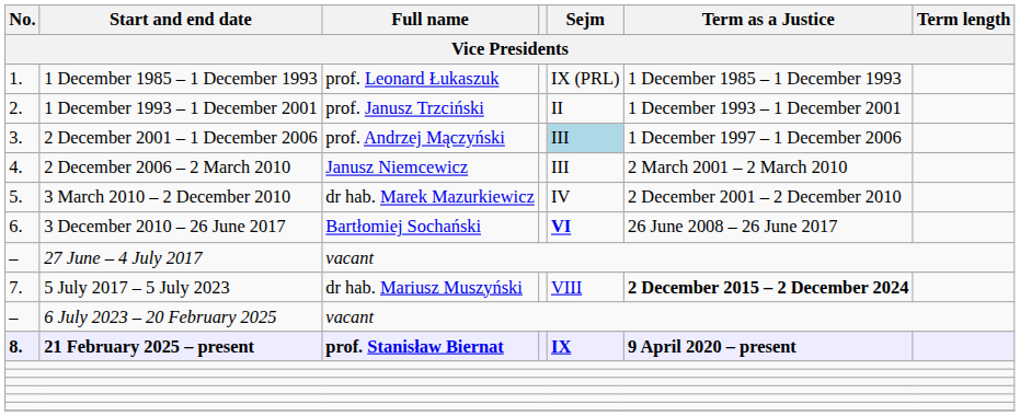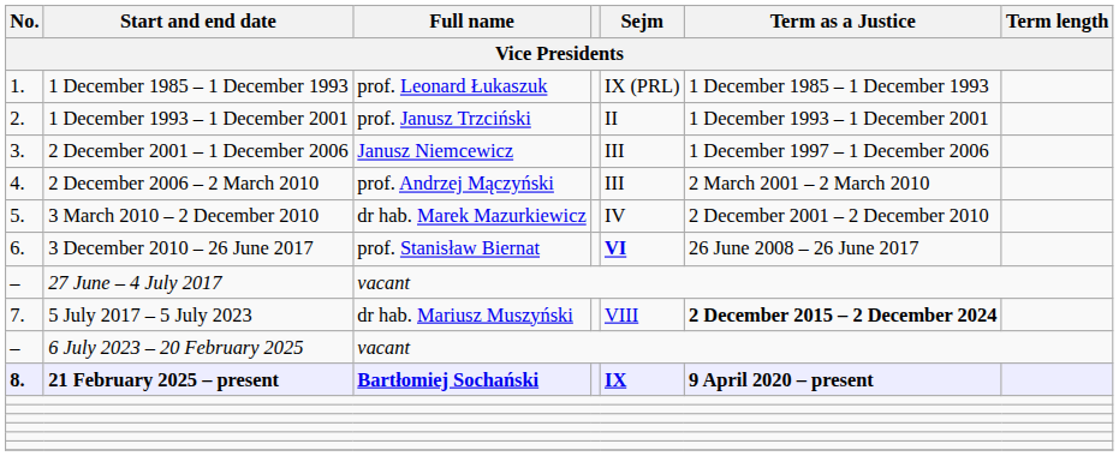 <table class="wikitable" style="font-size:95%;">
 <tr>
 <th>No.</th>
 <th>Start and end date</th>
 <th>Full name</th>
 <th></th>
 <th>Sejm</th>
 <th>Term as a Justice</th>
 <th>Term length</th>
 </tr>
 <tr>
 <th colspan="7">Vice Presidents</th>
 </tr>
 <tr>
 <td>1.</td>
 <td>1 December 1985 – 1 December 1993</td>
 <td>prof. <a href='#'>Leonard Łukaszuk</a></td>
 <td></td>
 <td>IX (PRL)</td>
 <td>1 December 1985 – 1 December 1993</td>
 <td></td>
 </tr>
 <tr>
 <td>2.</td>
 <td>1 December 1993 – 1 December 2001</td>
 <td>prof. <a href='#'>Janusz Trzciński</a></td>
 <td></td>
 <td>II</td>
 <td>1 December 1993 – 1 December 2001</td>
 <td></td>
 </tr>
 <tr>
 <td>3.</td>
 <td>2 December 2001 – 1 December 2006</td>
-<td>prof. <a href='#'>Andrzej Mączyński</a></td>
+<td><a href='#'>Janusz Niemcewicz</a></td>
 <td></td>
-<td style="background: lightblue;">III</td>
+<td>III</td>
 <td>1 December 1997 – 1 December 2006</td>
 <td></td>
 </tr>
 <tr>
 <td>4.</td>
 <td>2 December 2006 – 2 March 2010</td>
-<td><a href='#'>Janusz Niemcewicz</a></td>
+<td>prof. <a href='#'>Andrzej Mączyński</a></td>
 <td></td>
 <td>III</td>
 <td>2 March 2001 – 2 March 2010</td>
 <td></td>
 </tr>
 <tr>
 <td>5.</td>
 <td>3 March 2010 – 2 December 2010</td>
 <td>dr hab. <a href='#'>Marek Mazurkiewicz</a></td>
 <td></td>
 <td>IV</td>
 <td>2 December 2001 – 2 December 2010</td>
 <td></td>
 </tr>
 <tr>
 <td>6.</td>
 <td>3 December 2010 – 26 June 2017</td>
-<td><a href='#'>Bartłomiej Sochański</a></td>
+<td>prof. <a href='#'>Stanisław Biernat</a></td>
 <td></td>
 <td><strong><a href='#'>VI</a></strong></td>
 <td>26 June 2008 – 26 June 2017</td>
 <td></td>
 </tr>
 <tr>
 <td>–</td>
 <td><em>27 June – 4 July 2017</em></td>
 <td colspan="5"><em>vacant</em></td>
 </tr>
 <tr>
 <td>7.</td>
 <td>5 July 2017 – 5 July 2023</td>
 <td>dr hab. <a href='#'>Mariusz Muszyński</a></td>
 <td></td>
 <td><a href='#'>VIII</a></td>
 <td><strong>2 December 2015 – 2 December 2024</strong></td>
 <td></td>
 </tr>
 <tr>
 <td>–</td>
 <td><em>6 July 2023 – 20 February 2025</em></td>
 <td colspan="5"><em>vacant</em></td>
 </tr>
 <tr style="font-weight:bold;background-color:#EDEDFF;">
 <td>8.</td>
 <td>21 February 2025 – present</td>
-<td>prof. <a href='#'>Stanisław Biernat</a></td>
+<td><a href='#'>Bartłomiej Sochański</a></td>
 <td></td>
 <td><a href='#'>IX</a></td>
 <td>9 April 2020 – present</td>
 <td></td>
 </tr>
 <tr>
 <td colspan="7"></td>
 </tr>
 <tr>
 <td colspan="7"></td>
 </tr>
 <tr>
 <td colspan="7"></td>
 </tr>
 <tr>
 <td colspan="7"></td>
 </tr>
 <tr>
 <td colspan="7"></td>
 </tr>
 <tr>
 <td colspan="7"></td>
 </tr>
 <tr>
 </tr>
 </table>
